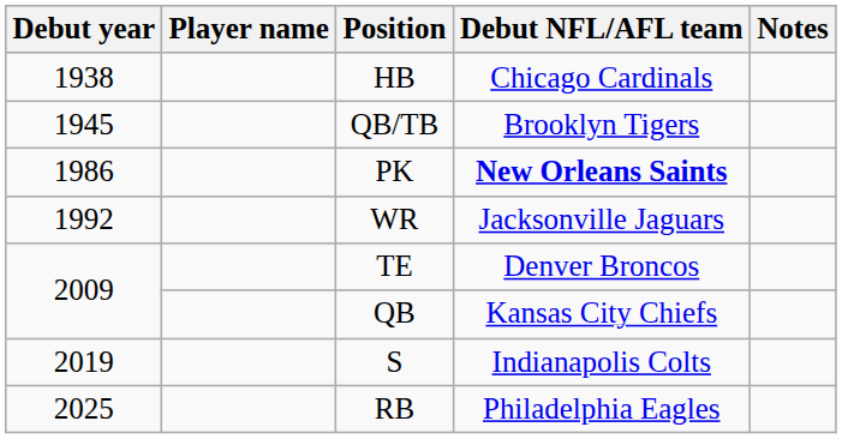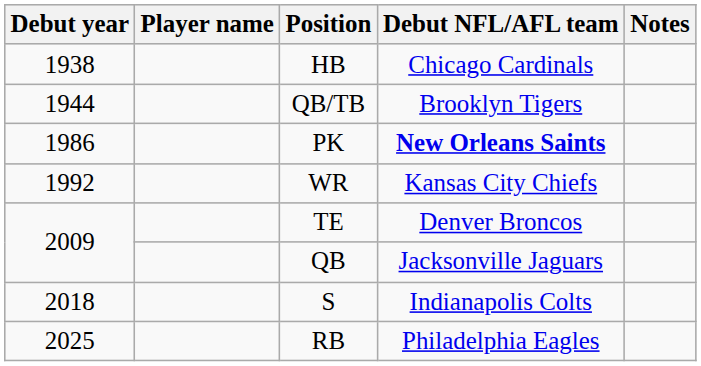 <table class="wikitable sortable" style="text-align: center;">
 <tr>
 <th>Debut year</th>
 <th>Player name</th>
 <th>Position</th>
 <th>Debut NFL/AFL team</th>
 <th>Notes</th>
 </tr>
 <tr>
 <td align="center">1938</td>
 <td align="center"></td>
 <td align="center">HB</td>
 <td align="center"><a href='#'>Chicago Cardinals</a></td>
 <td align="center"></td>
 </tr>
 <tr>
-<td align="center">1945</td>
+<td align="center">1944</td>
 <td align="center"></td>
 <td align="center">QB/TB</td>
 <td align="center"><a href='#'>Brooklyn Tigers</a></td>
 <td align="center"></td>
 </tr>
 <tr>
 <td align="center">1986</td>
 <td align="center"></td>
 <td align="center">PK</td>
 <td align="center"><strong><a href='#'>New Orleans Saints</a></strong></td>
 <td align="center"></td>
 </tr>
 <tr>
 <td align="center">1992</td>
 <td align="center"></td>
 <td align="center">WR</td>
-<td align="center"><a href='#'>Jacksonville Jaguars</a></td>
+<td align="center"><a href='#'>Kansas City Chiefs</a></td>
 <td align="center"></td>
 </tr>
 <tr>
 <td rowspan="2">2009</td>
 <td align="center"></td>
 <td align="center">TE</td>
 <td align="center"><a href='#'>Denver Broncos</a></td>
 <td align="center"></td>
 </tr>
 <tr>
 <td align="center"></td>
 <td align="center">QB</td>
-<td align="center"><a href='#'>Kansas City Chiefs</a></td>
+<td align="center"><a href='#'>Jacksonville Jaguars</a></td>
 <td align="center"></td>
 </tr>
 <tr>
-<td align="center">2019</td>
+<td align="center">2018</td>
 <td align="center"></td>
 <td align="center">S</td>
 <td align="center"><a href='#'>Indianapolis Colts</a></td>
 <td align="center"></td>
 </tr>
 <tr>
 <td align="center">2025</td>
 <td align="center"></td>
 <td align="center">RB</td>
 <td align="center"><a href='#'>Philadelphia Eagles</a></td>
 <td align="center"></td>
 </tr>
 </table>
